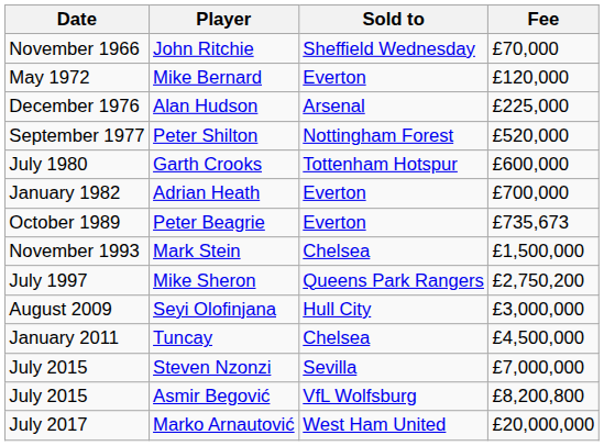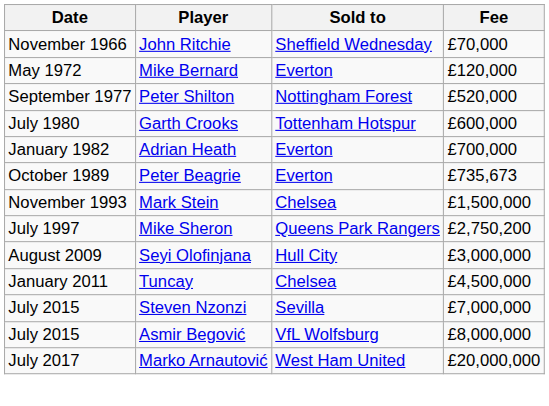 <table border="0" class="wikitable">
 <tr>
 <th>Date</th>
 <th>Player</th>
 <th>Sold to</th>
 <th>Fee</th>
 </tr>
 <tr>
 <td>November 1966</td>
 <td> <a href='#'>John Ritchie</a></td>
 <td><a href='#'>Sheffield Wednesday</a></td>
 <td>£70,000</td>
 </tr>
 <tr>
 <td>May 1972</td>
 <td> <a href='#'>Mike Bernard</a></td>
 <td><a href='#'>Everton</a></td>
 <td>£120,000</td>
-</tr>
-<tr>
-<td>December 1976</td>
-<td> <a href='#'>Alan Hudson</a></td>
-<td><a href='#'>Arsenal</a></td>
-<td>£225,000</td>
 </tr>
 <tr>
 <td>September 1977</td>
 <td> <a href='#'>Peter Shilton</a></td>
 <td><a href='#'>Nottingham Forest</a></td>
 <td>£520,000</td>
 </tr>
 <tr>
 <td>July 1980</td>
 <td> <a href='#'>Garth Crooks</a></td>
 <td><a href='#'>Tottenham Hotspur</a></td>
 <td>£600,000</td>
 </tr>
 <tr>
 <td>January 1982</td>
 <td> <a href='#'>Adrian Heath</a></td>
 <td><a href='#'>Everton</a></td>
 <td>£700,000</td>
 </tr>
 <tr>
 <td>October 1989</td>
 <td> <a href='#'>Peter Beagrie</a></td>
 <td><a href='#'>Everton</a></td>
 <td>£735,673</td>
 </tr>
 <tr>
 <td>November 1993</td>
 <td> <a href='#'>Mark Stein</a></td>
 <td><a href='#'>Chelsea</a></td>
 <td>£1,500,000</td>
 </tr>
 <tr>
 <td>July 1997</td>
 <td> <a href='#'>Mike Sheron</a></td>
 <td><a href='#'>Queens Park Rangers</a></td>
 <td>£2,750,200</td>
 </tr>
 <tr>
 <td>August 2009</td>
 <td> <a href='#'>Seyi Olofinjana</a></td>
 <td><a href='#'>Hull City</a></td>
 <td>£3,000,000</td>
 </tr>
 <tr>
 <td>January 2011</td>
 <td> <a href='#'>Tuncay</a></td>
 <td><a href='#'>Chelsea</a></td>
 <td>£4,500,000</td>
 </tr>
 <tr>
 <td>July 2015</td>
 <td> <a href='#'>Steven Nzonzi</a></td>
 <td><a href='#'>Sevilla</a></td>
 <td>£7,000,000</td>
 </tr>
 <tr>
 <td>July 2015</td>
 <td> <a href='#'>Asmir Begović</a></td>
 <td><a href='#'>VfL Wolfsburg</a></td>
-<td>£8,200,800</td>
+<td>£8,000,000</td>
 </tr>
 <tr>
 <td>July 2017</td>
 <td> <a href='#'>Marko Arnautović</a></td>
 <td><a href='#'>West Ham United</a></td>
 <td>£20,000,000</td>
 </tr>
 </table>
